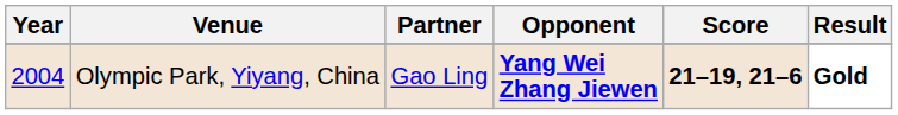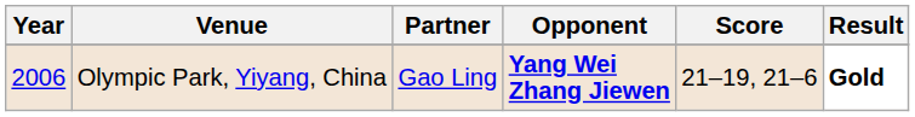 <table class="sortable wikitable" style="font-size: 90%;">
 <tr>
 <th>Year</th>
 <th>Venue</th>
 <th>Partner</th>
 <th>Opponent</th>
 <th>Score</th>
 <th>Result</th>
 </tr>
 <tr>
 </tr>
 <tr style="background:#F3E6D7">
-<td align="center"><a href='#'>2004</a></td>
+<td align="center"><a href='#'>2006</a></td>
 <td align="left">Olympic Park, <a href='#'>Yiyang</a>, China</td>
 <td align="left"> <a href='#'>Gao Ling</a></td>
 <td align="left"><strong> <a href='#'>Yang Wei</a> <br>  <a href='#'>Zhang Jiewen</a></strong></td>
-<td align="left"><strong>21–19, 21–6</strong></td>
+<td align="left">21–19, 21–6</td>
 <td style="text-align:left; background:white"> <strong>Gold</strong></td>
 </tr>
 </table>
